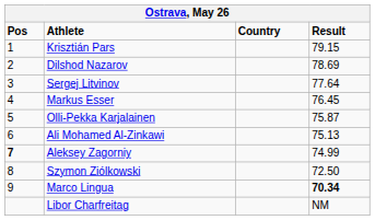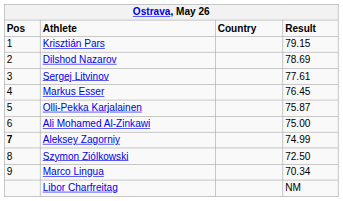 <table class="wikitable collapsible collapsed" width="42%">
 <tr>
 <th colspan="4"> <a href='#'>Ostrava</a>, May 26</th>
 </tr>
 <tr>
 <td><strong>Pos</strong></td>
 <td><strong>Athlete</strong></td>
 <td><strong>Country</strong></td>
 <td><strong>Result</strong></td>
 </tr>
 <tr>
 <td>1</td>
 <td><a href='#'>Krisztián Pars</a></td>
 <td></td>
 <td>79.15</td>
 </tr>
 <tr>
 <td>2</td>
 <td><a href='#'>Dilshod Nazarov</a></td>
 <td></td>
 <td>78.69</td>
 </tr>
 <tr>
 <td>3</td>
 <td><a href='#'>Sergej Litvinov</a></td>
 <td></td>
-<td>77.64</td>
+<td>77.61</td>
 </tr>
 <tr>
 <td>4</td>
 <td><a href='#'>Markus Esser</a></td>
 <td></td>
 <td>76.45</td>
 </tr>
 <tr>
 <td>5</td>
 <td><a href='#'>Olli-Pekka Karjalainen</a></td>
 <td></td>
 <td>75.87</td>
 </tr>
 <tr>
 <td>6</td>
 <td><a href='#'>Ali Mohamed Al-Zinkawi</a></td>
 <td></td>
-<td>75.13</td>
+<td>75.00</td>
 </tr>
 <tr>
 <td><strong>7</strong></td>
 <td><a href='#'>Aleksey Zagorniy</a></td>
 <td></td>
 <td>74.99</td>
 </tr>
 <tr>
 <td>8</td>
 <td><a href='#'>Szymon Ziólkowski</a></td>
 <td></td>
 <td>72.50</td>
 </tr>
 <tr>
 <td>9</td>
 <td><a href='#'>Marco Lingua</a></td>
 <td></td>
-<td><strong>70.34</strong></td>
+<td>70.34</td>
 </tr>
 <tr>
 <td></td>
 <td><a href='#'>Libor Charfreitag</a></td>
 <td></td>
 <td>NM</td>
 </tr>
 </table>
